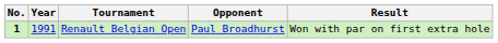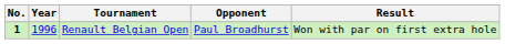 <table class="wikitable" style="font-size:95%;">
 <tr>
 <th>No.</th>
 <th>Year</th>
 <th>Tournament</th>
 <th>Opponent</th>
 <th>Result</th>
 </tr>
 <tr style="background:#D0F0C0;">
 <td align=center><strong>1</strong></td>
-<td><a href='#'>1991</a></td>
+<td><a href='#'>1996</a></td>
 <td><a href='#'>Renault Belgian Open</a></td>
 <td> <a href='#'>Paul Broadhurst</a></td>
 <td>Won with par on first extra hole</td>
 </tr>
 </table>
